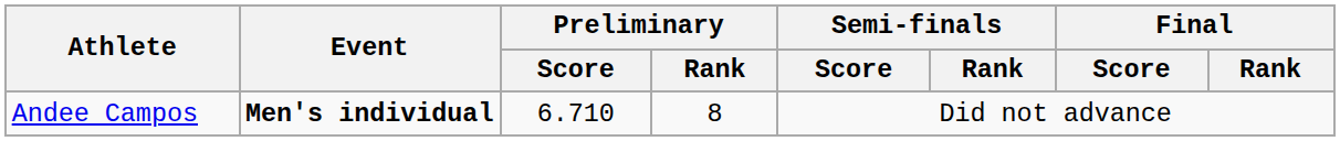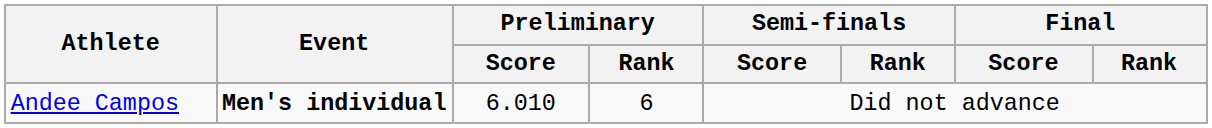 <table class="wikitable" style="font-size:90%; text-align:center">
 <tr>
 <th rowspan="2" width="100">Athlete</th>
 <th rowspan="2">Event</th>
 <th colspan="2" width="120">Preliminary</th>
 <th colspan="2" width="120">Semi-finals</th>
 <th colspan="2" width="120">Final</th>
 </tr>
 <tr>
 <th>Score</th>
 <th>Rank</th>
 <th>Score</th>
 <th>Rank</th>
 <th>Score</th>
 <th>Rank</th>
 </tr>
 <tr>
 <td align="left"><a href='#'>Andee Campos</a></td>
 <td align="left"><strong>Men's individual</strong></td>
-<td>6.710</td>
-<td>8</td>
+<td>6.010</td>
+<td>6</td>
 <td colspan=4>Did not advance</td>
 </tr>
 </table>
